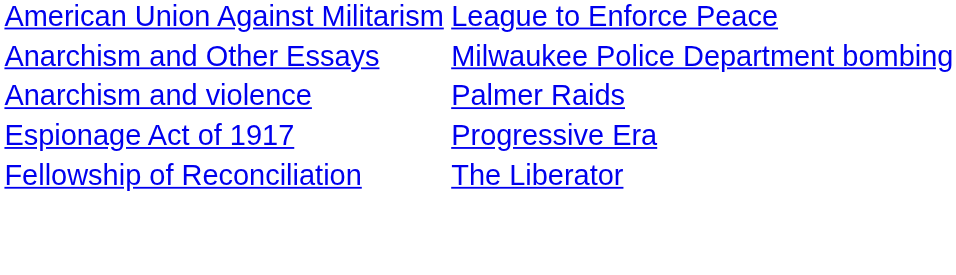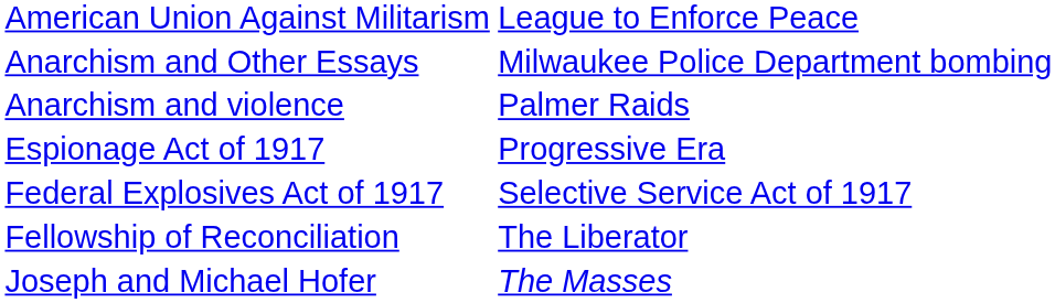 <table style="width: 60%; border: none; text-align: left;">
 <tr>
 <td><a href='#'>American Union Against Militarism</a></td>
 <td><a href='#'>League to Enforce Peace</a></td>
 </tr>
 <tr>
 <td><a href='#'>Anarchism and Other Essays</a></td>
 <td><a href='#'>Milwaukee Police Department bombing</a></td>
 </tr>
 <tr>
 <td><a href='#'>Anarchism and violence</a></td>
 <td><a href='#'>Palmer Raids</a></td>
 </tr>
 <tr>
 <td><a href='#'>Espionage Act of 1917</a></td>
 <td><a href='#'>Progressive Era</a></td>
 </tr>
 <tr>
+<td><a href='#'>Federal Explosives Act of 1917</a></td>
+<td><a href='#'>Selective Service Act of 1917</a></td>
+</tr>
+<tr>
 <td><a href='#'>Fellowship of Reconciliation</a></td>
 <td><a href='#'>The Liberator</a></td>
 </tr>
+<tr>
+<td><a href='#'>Joseph and Michael Hofer</a></td>
+<td><em><a href='#'>The Masses</a></em></td>
+</tr>
 </table>
